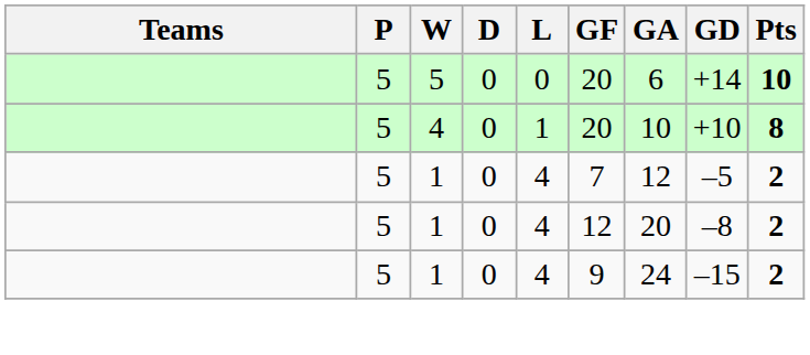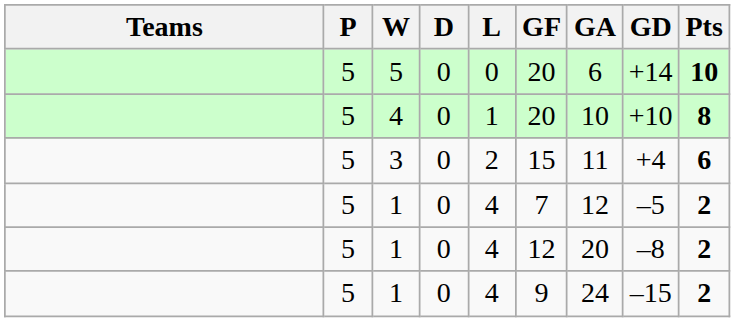 <table class="wikitable" style="text-align:center">
 <tr>
 <th width="175">Teams</th>
 <th width="20">P</th>
 <th width="20">W</th>
 <th width="20">D</th>
 <th width="20">L</th>
 <th width="20">GF</th>
 <th width="20">GA</th>
 <th width="20">GD</th>
 <th width="20">Pts</th>
 </tr>
 <tr style="background:#ccffcc">
 <td style="text-align:left"></td>
 <td>5</td>
 <td>5</td>
 <td>0</td>
 <td>0</td>
 <td>20</td>
 <td>6</td>
 <td>+14</td>
 <td><strong>10</strong></td>
 </tr>
 <tr style="background:#ccffcc">
 <td style="text-align:left"></td>
 <td>5</td>
 <td>4</td>
 <td>0</td>
 <td>1</td>
 <td>20</td>
 <td>10</td>
 <td>+10</td>
 <td><strong>8</strong></td>
 </tr>
 <tr>
 <td style="text-align:left"></td>
 <td>5</td>
+<td>3</td>
+<td>0</td>
+<td>2</td>
+<td>15</td>
+<td>11</td>
+<td>+4</td>
+<td><strong>6</strong></td>
+</tr>
+<tr>
+<td style="text-align:left"></td>
+<td>5</td>
 <td>1</td>
 <td>0</td>
 <td>4</td>
 <td>7</td>
 <td>12</td>
 <td>–5</td>
 <td><strong>2</strong></td>
 </tr>
 <tr>
 <td style="text-align:left"></td>
 <td>5</td>
 <td>1</td>
 <td>0</td>
 <td>4</td>
 <td>12</td>
 <td>20</td>
 <td>–8</td>
 <td><strong>2</strong></td>
 </tr>
 <tr>
 <td style="text-align:left"></td>
 <td>5</td>
 <td>1</td>
 <td>0</td>
 <td>4</td>
 <td>9</td>
 <td>24</td>
 <td>–15</td>
 <td><strong>2</strong></td>
 </tr>
 </table>
